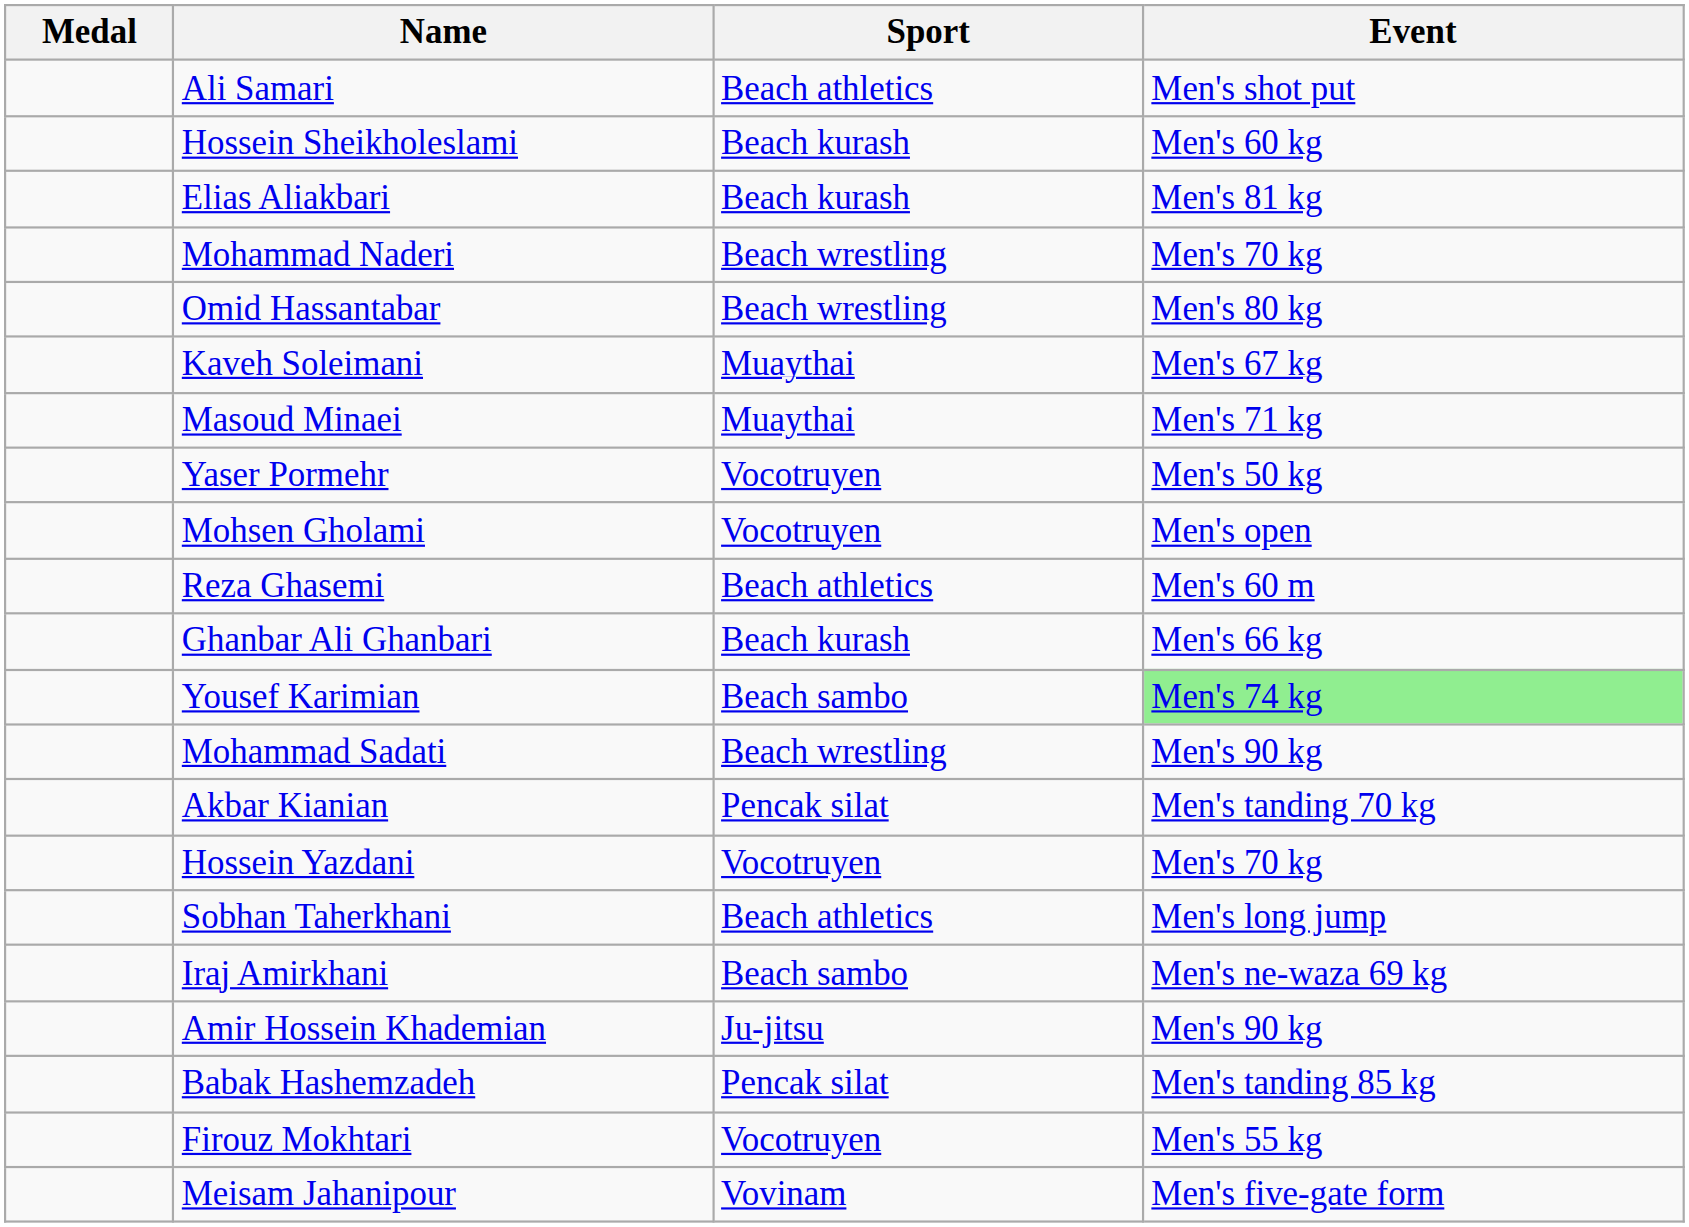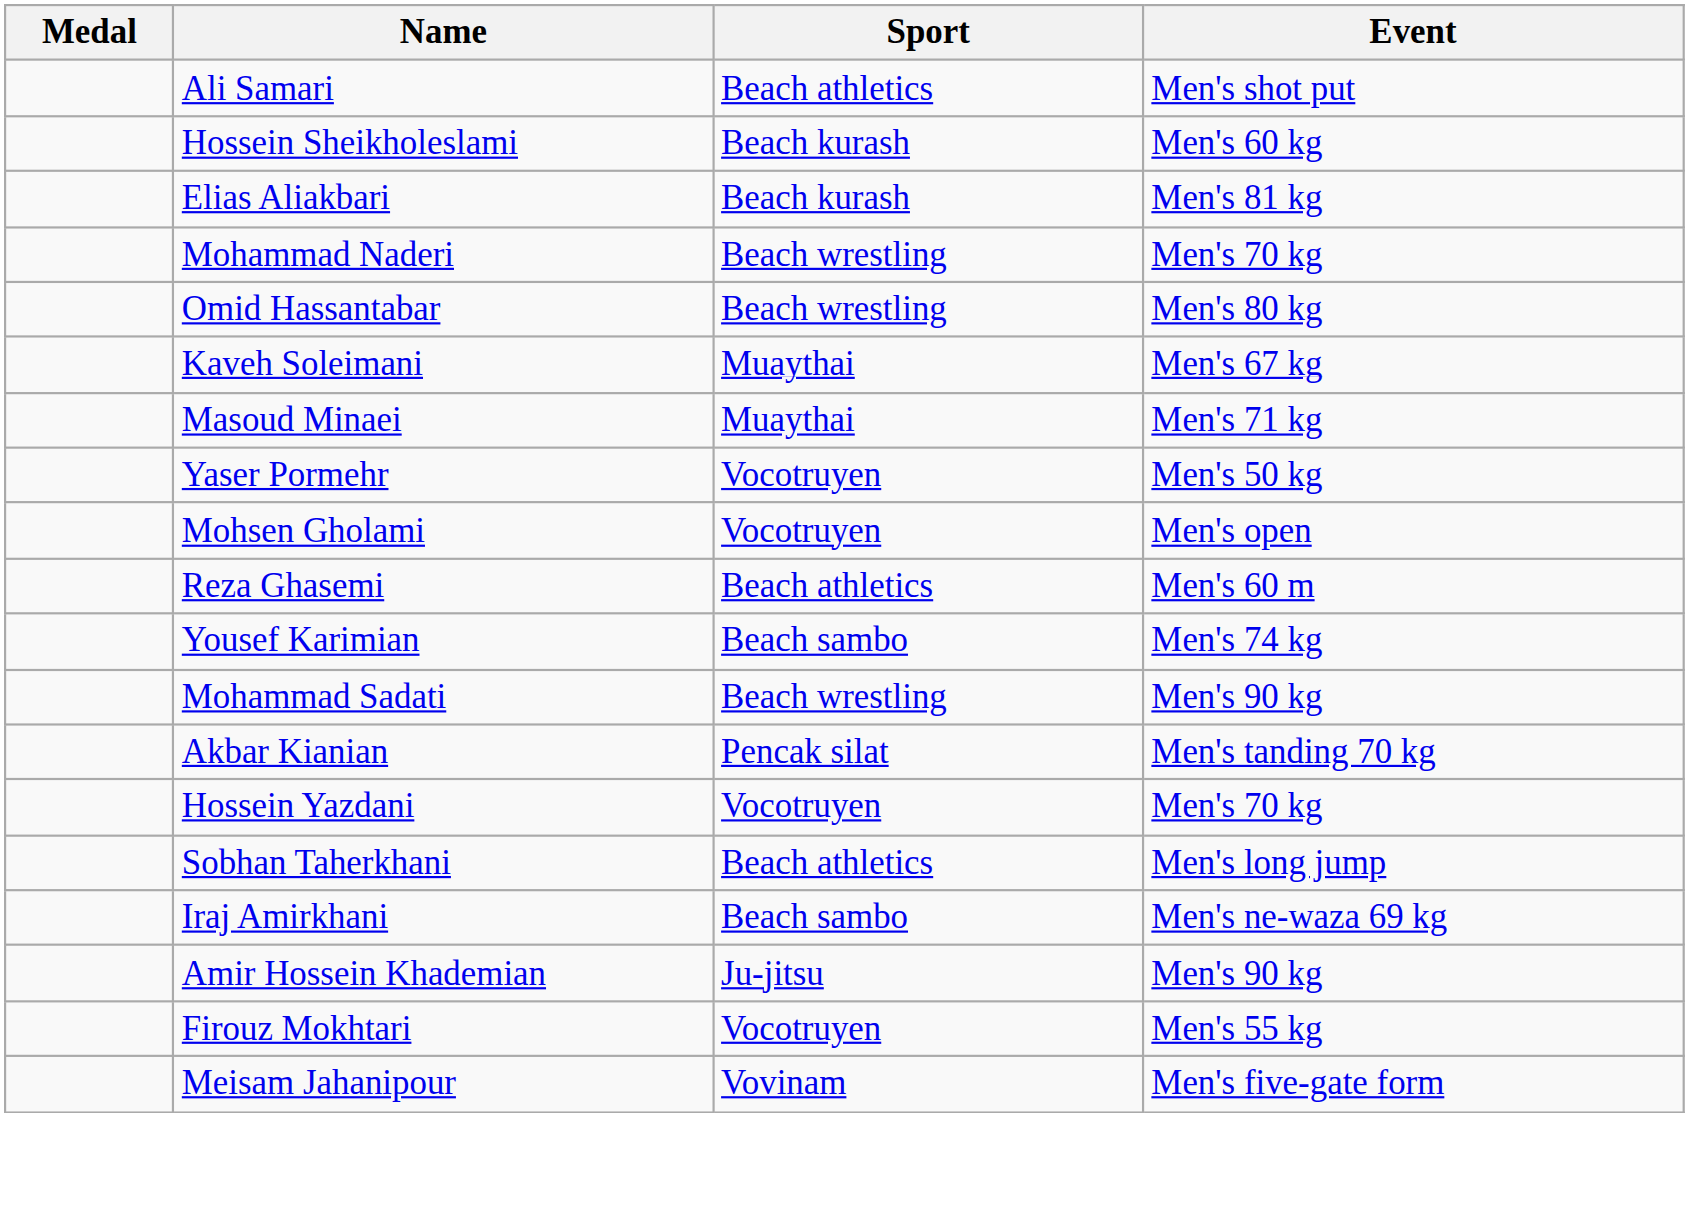 <table class="wikitable sortable" style="text-align:left;">
 <tr>
 <th width="70">Medal</th>
 <th width="240">Name</th>
 <th width="190">Sport</th>
 <th width="240">Event</th>
 </tr>
 <tr>
 <td></td>
 <td><a href='#'>Ali Samari</a></td>
 <td><a href='#'>Beach athletics</a></td>
 <td><a href='#'>Men's shot put</a></td>
 </tr>
 <tr>
 <td></td>
 <td><a href='#'>Hossein Sheikholeslami</a></td>
 <td><a href='#'>Beach kurash</a></td>
 <td><a href='#'>Men's 60 kg</a></td>
 </tr>
 <tr>
 <td></td>
 <td><a href='#'>Elias Aliakbari</a></td>
 <td><a href='#'>Beach kurash</a></td>
 <td><a href='#'>Men's 81 kg</a></td>
 </tr>
 <tr>
 <td></td>
 <td><a href='#'>Mohammad Naderi</a></td>
 <td><a href='#'>Beach wrestling</a></td>
 <td><a href='#'>Men's 70 kg</a></td>
 </tr>
 <tr>
 <td></td>
 <td><a href='#'>Omid Hassantabar</a></td>
 <td><a href='#'>Beach wrestling</a></td>
 <td><a href='#'>Men's 80 kg</a></td>
 </tr>
 <tr>
 <td></td>
 <td><a href='#'>Kaveh Soleimani</a></td>
 <td><a href='#'>Muaythai</a></td>
 <td><a href='#'>Men's 67 kg</a></td>
 </tr>
 <tr>
 <td></td>
 <td><a href='#'>Masoud Minaei</a></td>
 <td><a href='#'>Muaythai</a></td>
 <td><a href='#'>Men's 71 kg</a></td>
 </tr>
 <tr>
 <td></td>
 <td><a href='#'>Yaser Pormehr</a></td>
 <td><a href='#'>Vocotruyen</a></td>
 <td><a href='#'>Men's 50 kg</a></td>
 </tr>
 <tr>
 <td></td>
 <td><a href='#'>Mohsen Gholami</a></td>
 <td><a href='#'>Vocotruyen</a></td>
 <td><a href='#'>Men's open</a></td>
 </tr>
 <tr>
 <td></td>
 <td><a href='#'>Reza Ghasemi</a></td>
 <td><a href='#'>Beach athletics</a></td>
 <td><a href='#'>Men's 60 m</a></td>
 </tr>
 <tr>
 <td></td>
-<td><a href='#'>Ghanbar Ali Ghanbari</a></td>
-<td><a href='#'>Beach kurash</a></td>
-<td><a href='#'>Men's 66 kg</a></td>
-</tr>
-<tr>
-<td></td>
 <td><a href='#'>Yousef Karimian</a></td>
 <td><a href='#'>Beach sambo</a></td>
-<td style="background: lightgreen;"><a href='#'>Men's 74 kg</a></td>
+<td><a href='#'>Men's 74 kg</a></td>
 </tr>
 <tr>
 <td></td>
 <td><a href='#'>Mohammad Sadati</a></td>
 <td><a href='#'>Beach wrestling</a></td>
 <td><a href='#'>Men's 90 kg</a></td>
 </tr>
 <tr>
 <td></td>
 <td><a href='#'>Akbar Kianian</a></td>
 <td><a href='#'>Pencak silat</a></td>
 <td><a href='#'>Men's tanding 70 kg</a></td>
 </tr>
 <tr>
 <td></td>
 <td><a href='#'>Hossein Yazdani</a></td>
 <td><a href='#'>Vocotruyen</a></td>
 <td><a href='#'>Men's 70 kg</a></td>
 </tr>
 <tr>
 <td></td>
 <td><a href='#'>Sobhan Taherkhani</a></td>
 <td><a href='#'>Beach athletics</a></td>
 <td><a href='#'>Men's long jump</a></td>
 </tr>
 <tr>
 <td></td>
 <td><a href='#'>Iraj Amirkhani</a></td>
 <td><a href='#'>Beach sambo</a></td>
 <td><a href='#'>Men's ne-waza 69 kg</a></td>
 </tr>
 <tr>
 <td></td>
 <td><a href='#'>Amir Hossein Khademian</a></td>
 <td><a href='#'>Ju-jitsu</a></td>
 <td><a href='#'>Men's 90 kg</a></td>
 </tr>
 <tr>
 <td></td>
-<td><a href='#'>Babak Hashemzadeh</a></td>
-<td><a href='#'>Pencak silat</a></td>
-<td><a href='#'>Men's tanding 85 kg</a></td>
-</tr>
-<tr>
-<td></td>
 <td><a href='#'>Firouz Mokhtari</a></td>
 <td><a href='#'>Vocotruyen</a></td>
 <td><a href='#'>Men's 55 kg</a></td>
 </tr>
 <tr>
 <td></td>
 <td><a href='#'>Meisam Jahanipour</a></td>
 <td><a href='#'>Vovinam</a></td>
 <td><a href='#'>Men's five-gate form</a></td>
 </tr>
 </table>
